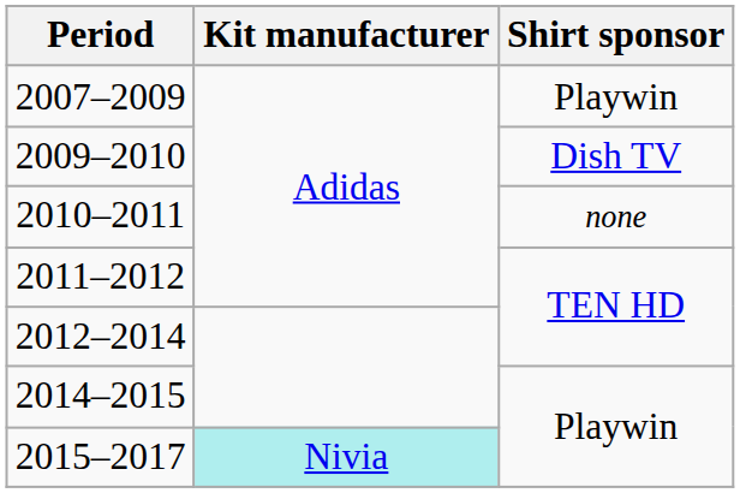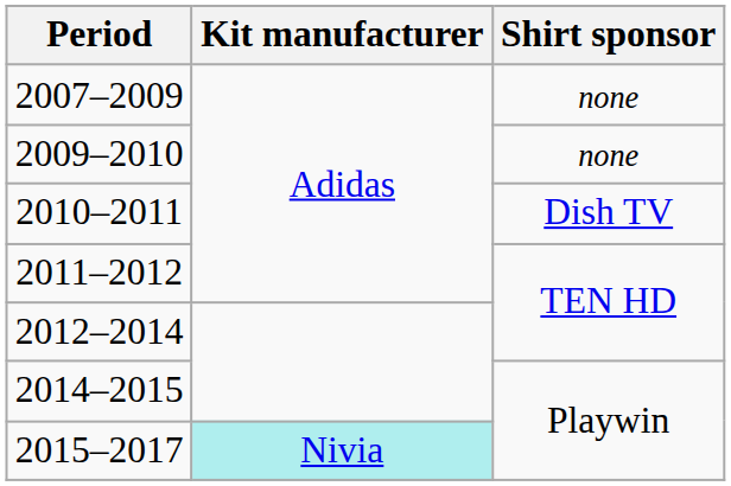 <table class="wikitable" style="text-align:center;margin-left:1em;float:center">
 <tr>
 <th>Period</th>
 <th>Kit manufacturer</th>
 <th>Shirt sponsor</th>
 </tr>
 <tr>
 <td>2007–2009</td>
 <td rowspan=4><a href='#'>Adidas</a></td>
-<td>Playwin</td>
+<td><small><em>none</em></small></td>
 </tr>
 <tr>
 <td>2009–2010</td>
-<td><a href='#'>Dish TV</a></td>
+<td><small><em>none</em></small></td>
 </tr>
 <tr>
 <td>2010–2011</td>
-<td><small><em>none</em></small></td>
+<td><a href='#'>Dish TV</a></td>
 </tr>
 <tr>
 <td>2011–2012</td>
 <td rowspan=2><a href='#'>TEN HD</a></td>
 </tr>
 <tr>
 <td>2012–2014</td>
 <td rowspan=2></td>
 </tr>
 <tr>
 <td>2014–2015</td>
 <td rowspan=2>Playwin</td>
 </tr>
 <tr>
 <td>2015–2017</td>
 <td style="background: paleturquoise;"><a href='#'>Nivia</a></td>
 </tr>
 </table>
